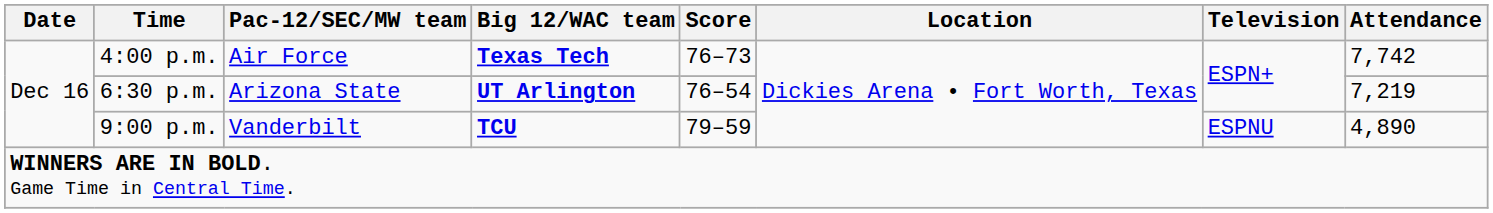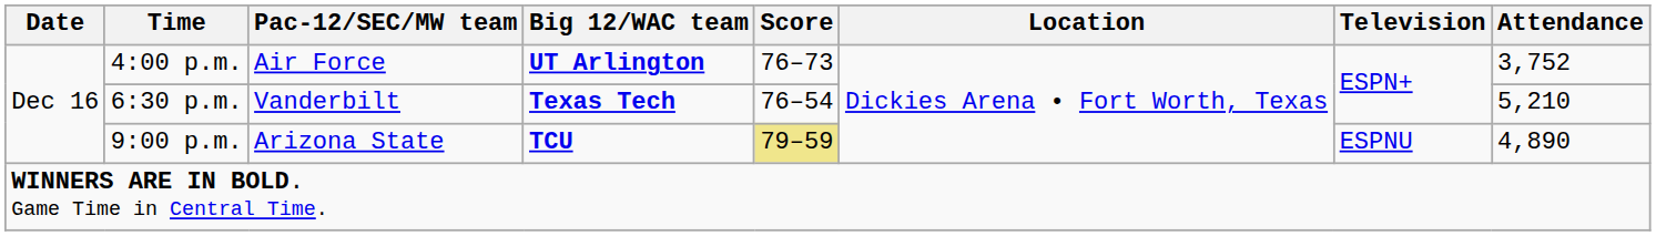 <table class="wikitable" style="font-size: 95%">
 <tr>
 <th>Date</th>
 <th>Time</th>
 <th>Pac-12/SEC/MW team</th>
 <th>Big 12/WAC team</th>
 <th>Score</th>
 <th>Location</th>
 <th>Television</th>
 <th>Attendance</th>
 </tr>
 <tr>
 <td rowspan=3>Dec 16</td>
 <td>4:00 p.m.</td>
 <td><a href='#'>Air Force</a></td>
-<td><strong><a href='#'>Texas Tech</a></strong></td>
+<td><strong><a href='#'>UT Arlington</a></strong></td>
 <td>76–73</td>
 <td rowspan=3><a href='#'>Dickies Arena</a> • <a href='#'>Fort Worth, Texas</a></td>
 <td rowspan=2><a href='#'>ESPN+</a></td>
-<td>7,742</td>
+<td>3,752</td>
 </tr>
 <tr>
 <td>6:30 p.m.</td>
-<td><a href='#'>Arizona State</a></td>
-<td><strong><a href='#'>UT Arlington</a></strong></td>
+<td><a href='#'>Vanderbilt</a></td>
+<td><strong><a href='#'>Texas Tech</a></strong></td>
 <td>76–54</td>
-<td>7,219</td>
+<td>5,210</td>
 </tr>
 <tr>
 <td>9:00 p.m.</td>
-<td><a href='#'>Vanderbilt</a></td>
+<td><a href='#'>Arizona State</a></td>
 <td><strong><a href='#'>TCU</a></strong></td>
-<td>79–59</td>
+<td style="background: khaki;">79–59</td>
 <td><a href='#'>ESPNU</a></td>
 <td>4,890</td>
 </tr>
 <tr>
 <td colspan=8><strong>WINNERS ARE IN BOLD</strong>.<br><small>Game Time in <a href='#'>Central Time</a>.</small></td>
 </tr>
 </table>
